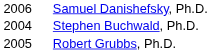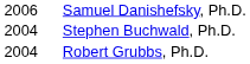 <table>
 <tr>
 <td>2006</td>
 <td><a href='#'>Samuel Danishefsky</a>, Ph.D.</td>
 </tr>
 <tr>
 <td>2004</td>
 <td><a href='#'>Stephen Buchwald</a>, Ph.D.</td>
 </tr>
 <tr>
-<td>2005     </td>
+<td>2004     </td>
 <td><a href='#'>Robert Grubbs</a>, Ph.D.</td>
 </tr>
 </table>
